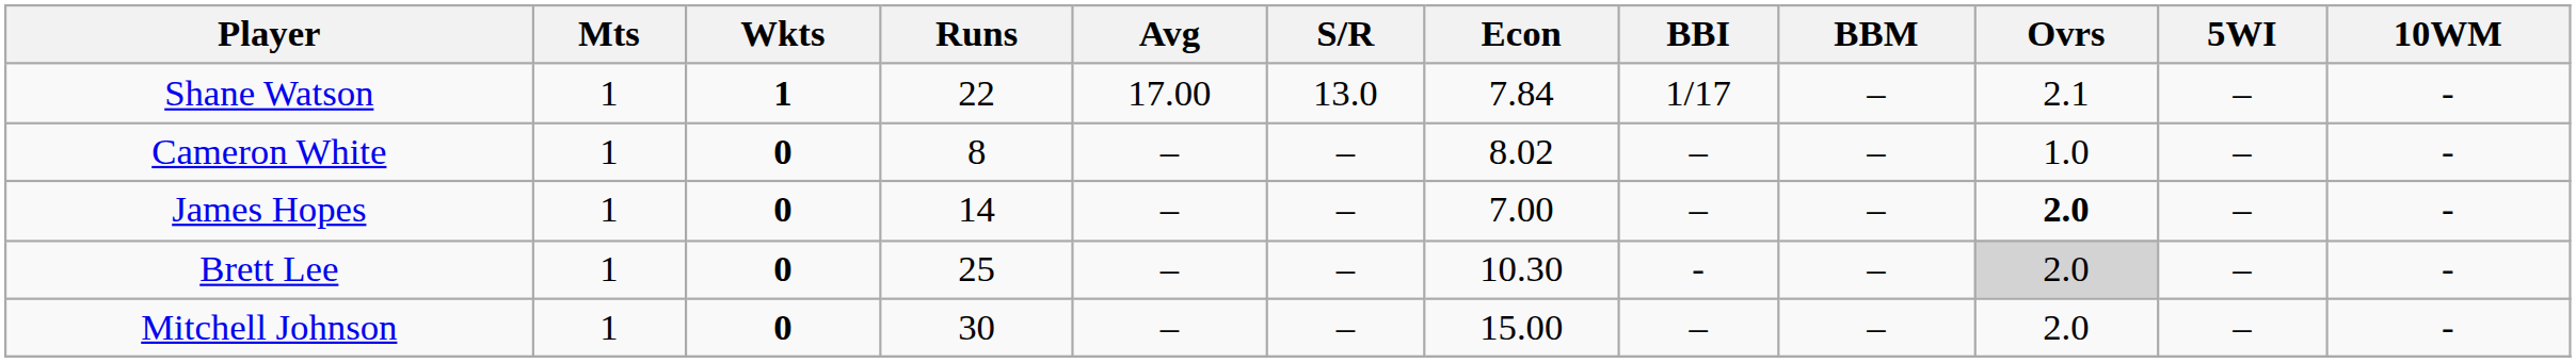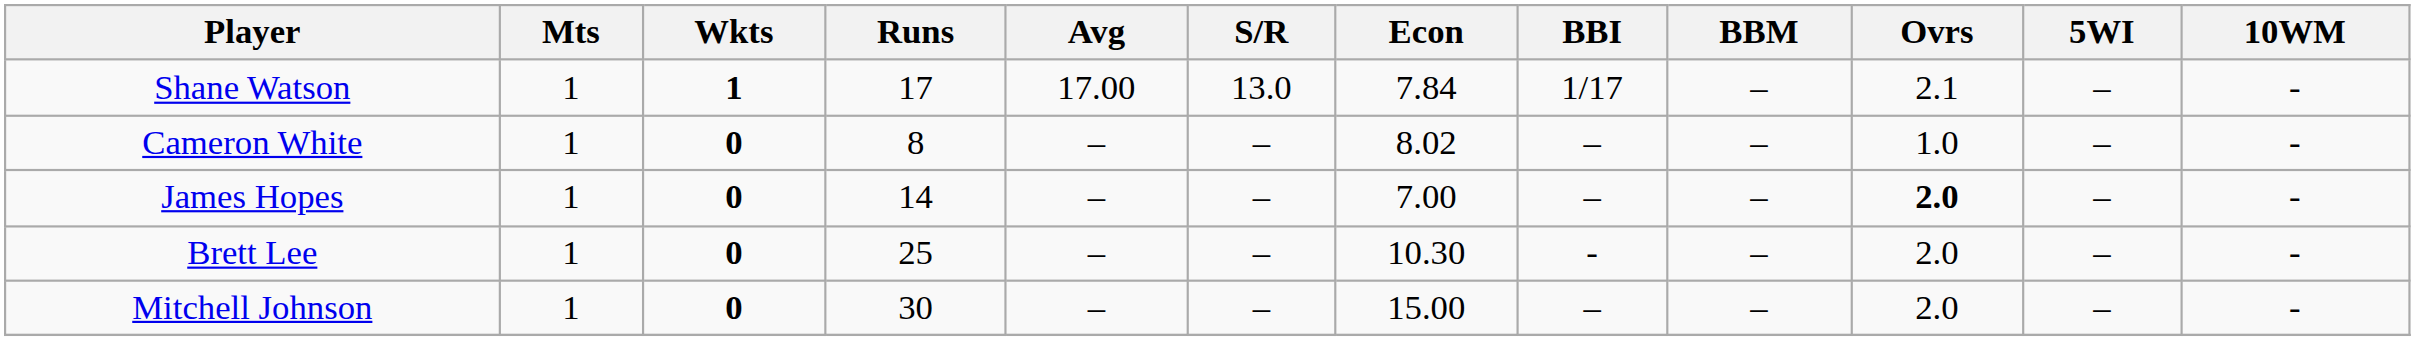 <table class="wikitable" width=70%>
 <tr>
 <th>Player</th>
 <th>Mts</th>
 <th>Wkts</th>
 <th>Runs</th>
 <th>Avg</th>
 <th>S/R</th>
 <th>Econ</th>
 <th>BBI</th>
 <th>BBM</th>
 <th>Ovrs</th>
 <th>5WI</th>
 <th>10WM</th>
 </tr>
 <tr align=center>
 <td><a href='#'>Shane Watson</a></td>
 <td>1</td>
 <td><strong>1</strong></td>
-<td>22</td>
+<td>17</td>
 <td>17.00</td>
 <td>13.0</td>
 <td>7.84</td>
 <td>1/17</td>
 <td>–</td>
 <td>2.1</td>
 <td>–</td>
 <td>-</td>
 </tr>
 <tr align=center>
 <td><a href='#'>Cameron White</a></td>
 <td>1</td>
 <td><strong>0</strong></td>
 <td>8</td>
 <td>–</td>
 <td>–</td>
 <td>8.02</td>
 <td>–</td>
 <td>–</td>
 <td>1.0</td>
 <td>–</td>
 <td>-</td>
 </tr>
 <tr align=center>
 <td><a href='#'>James Hopes</a></td>
 <td>1</td>
 <td><strong>0</strong></td>
 <td>14</td>
 <td>–</td>
 <td>–</td>
 <td>7.00</td>
 <td>–</td>
 <td>–</td>
 <td><strong>2.0</strong></td>
 <td>–</td>
 <td>-</td>
 </tr>
 <tr align=center>
 <td><a href='#'>Brett Lee</a></td>
 <td>1</td>
 <td><strong>0</strong></td>
 <td>25</td>
 <td>–</td>
 <td>–</td>
 <td>10.30</td>
 <td>-</td>
 <td>–</td>
-<td style="background: lightgrey;">2.0</td>
+<td>2.0</td>
 <td>–</td>
 <td>-</td>
 </tr>
 <tr align=center>
 <td><a href='#'>Mitchell Johnson</a></td>
 <td>1</td>
 <td><strong>0</strong></td>
 <td>30</td>
 <td>–</td>
 <td>–</td>
 <td>15.00</td>
 <td>–</td>
 <td>–</td>
 <td>2.0</td>
 <td>–</td>
 <td>-</td>
 </tr>
 <tr align=center>
 </tr>
 </table>
